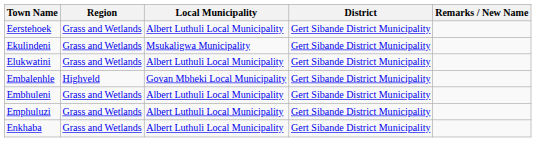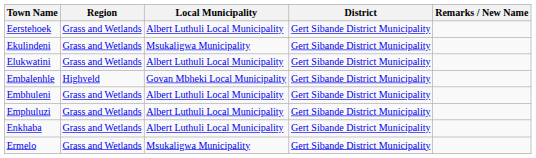 <table class="wikitable sortable" style="font-size: 95%;">
 <tr>
 <th>Town Name</th>
 <th>Region</th>
 <th>Local Municipality</th>
 <th>District</th>
 <th>Remarks / New Name</th>
 </tr>
 <tr>
 <td><a href='#'>Eerstehoek</a></td>
 <td><a href='#'>Grass and Wetlands</a></td>
 <td><a href='#'>Albert Luthuli Local Municipality</a></td>
 <td><a href='#'>Gert Sibande District Municipality</a></td>
 <td></td>
 </tr>
 <tr>
 <td><a href='#'>Ekulindeni</a></td>
 <td><a href='#'>Grass and Wetlands</a></td>
 <td><a href='#'>Msukaligwa Municipality</a></td>
 <td><a href='#'>Gert Sibande District Municipality</a></td>
 <td></td>
 </tr>
 <tr>
 <td><a href='#'>Elukwatini</a></td>
 <td><a href='#'>Grass and Wetlands</a></td>
 <td><a href='#'>Albert Luthuli Local Municipality</a></td>
 <td><a href='#'>Gert Sibande District Municipality</a></td>
 <td></td>
 </tr>
 <tr>
 <td><a href='#'>Embalenhle</a></td>
 <td><a href='#'>Highveld</a></td>
 <td><a href='#'>Govan Mbheki Local Municipality</a></td>
 <td><a href='#'>Gert Sibande District Municipality</a></td>
 <td></td>
 </tr>
 <tr>
 <td><a href='#'>Embhuleni</a></td>
 <td><a href='#'>Grass and Wetlands</a></td>
 <td><a href='#'>Albert Luthuli Local Municipality</a></td>
 <td><a href='#'>Gert Sibande District Municipality</a></td>
 <td></td>
 </tr>
 <tr>
 <td><a href='#'>Emphuluzi</a></td>
 <td><a href='#'>Grass and Wetlands</a></td>
 <td><a href='#'>Albert Luthuli Local Municipality</a></td>
 <td><a href='#'>Gert Sibande District Municipality</a></td>
 <td></td>
 </tr>
 <tr>
 <td><a href='#'>Enkhaba</a></td>
 <td><a href='#'>Grass and Wetlands</a></td>
 <td><a href='#'>Albert Luthuli Local Municipality</a></td>
 <td><a href='#'>Gert Sibande District Municipality</a></td>
 <td></td>
 </tr>
+<tr>
+<td><a href='#'>Ermelo</a></td>
+<td><a href='#'>Grass and Wetlands</a></td>
+<td><a href='#'>Msukaligwa Municipality</a></td>
+<td><a href='#'>Gert Sibande District Municipality</a></td>
+<td></td>
+</tr>
 </table>
